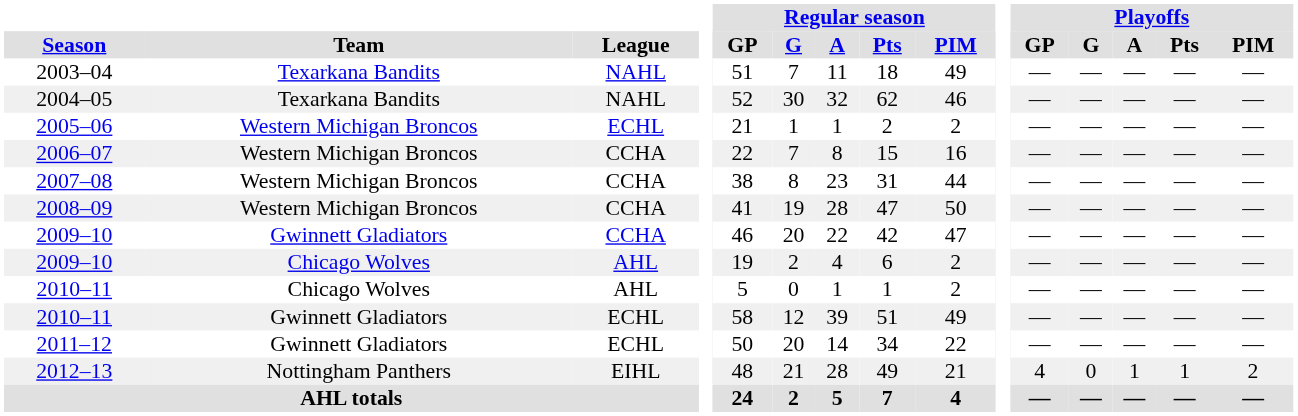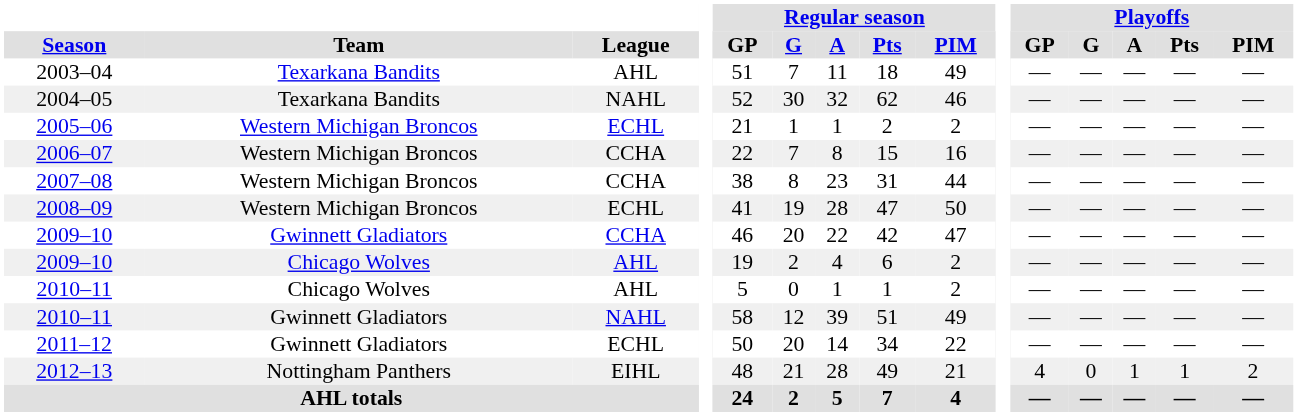 <table BORDER="0" CELLPADDING="1" CELLSPACING="0" width="75%" style="text-align:center">
 <tr bgcolor="#e0e0e0">
 <th colspan="3" bgcolor="#ffffff"> </th>
 <th rowspan="99" bgcolor="#ffffff"> </th>
 <th colspan="5"><a href='#'>Regular season</a></th>
 <th rowspan="99" bgcolor="#ffffff"> </th>
 <th colspan="5"><a href='#'>Playoffs</a></th>
 </tr>
 <tr bgcolor="#e0e0e0">
 <th><a href='#'>Season</a></th>
 <th>Team</th>
 <th>League</th>
 <th>GP</th>
 <th><a href='#'>G</a></th>
 <th><a href='#'>A</a></th>
 <th><a href='#'>Pts</a></th>
 <th><a href='#'>PIM</a></th>
 <th>GP</th>
 <th>G</th>
 <th>A</th>
 <th>Pts</th>
 <th>PIM</th>
 </tr>
 <tr>
 <td>2003–04</td>
 <td><a href='#'>Texarkana Bandits</a></td>
-<td><a href='#'>NAHL</a></td>
+<td>AHL</td>
 <td>51</td>
 <td>7</td>
 <td>11</td>
 <td>18</td>
 <td>49</td>
 <td>—</td>
 <td>—</td>
 <td>—</td>
 <td>—</td>
 <td>—</td>
 </tr>
 <tr bgcolor="#f0f0f0">
 <td>2004–05</td>
 <td>Texarkana Bandits</td>
 <td>NAHL</td>
 <td>52</td>
 <td>30</td>
 <td>32</td>
 <td>62</td>
 <td>46</td>
 <td>—</td>
 <td>—</td>
 <td>—</td>
 <td>—</td>
 <td>—</td>
 </tr>
 <tr>
 <td><a href='#'>2005–06</a></td>
 <td><a href='#'>Western Michigan Broncos</a></td>
 <td><a href='#'>ECHL</a></td>
 <td>21</td>
 <td>1</td>
 <td>1</td>
 <td>2</td>
 <td>2</td>
 <td>—</td>
 <td>—</td>
 <td>—</td>
 <td>—</td>
 <td>—</td>
 </tr>
 <tr bgcolor="#f0f0f0">
 <td><a href='#'>2006–07</a></td>
 <td>Western Michigan Broncos</td>
 <td>CCHA</td>
 <td>22</td>
 <td>7</td>
 <td>8</td>
 <td>15</td>
 <td>16</td>
 <td>—</td>
 <td>—</td>
 <td>—</td>
 <td>—</td>
 <td>—</td>
 </tr>
 <tr>
 <td><a href='#'>2007–08</a></td>
 <td>Western Michigan Broncos</td>
 <td>CCHA</td>
 <td>38</td>
 <td>8</td>
 <td>23</td>
 <td>31</td>
 <td>44</td>
 <td>—</td>
 <td>—</td>
 <td>—</td>
 <td>—</td>
 <td>—</td>
 </tr>
 <tr bgcolor="#f0f0f0">
 <td><a href='#'>2008–09</a></td>
 <td>Western Michigan Broncos</td>
-<td>CCHA</td>
+<td>ECHL</td>
 <td>41</td>
 <td>19</td>
 <td>28</td>
 <td>47</td>
 <td>50</td>
 <td>—</td>
 <td>—</td>
 <td>—</td>
 <td>—</td>
 <td>—</td>
 </tr>
 <tr>
 <td><a href='#'>2009–10</a></td>
 <td><a href='#'>Gwinnett Gladiators</a></td>
 <td><a href='#'>CCHA</a></td>
 <td>46</td>
 <td>20</td>
 <td>22</td>
 <td>42</td>
 <td>47</td>
 <td>—</td>
 <td>—</td>
 <td>—</td>
 <td>—</td>
 <td>—</td>
 </tr>
 <tr bgcolor="#f0f0f0">
 <td><a href='#'>2009–10</a></td>
 <td><a href='#'>Chicago Wolves</a></td>
 <td><a href='#'>AHL</a></td>
 <td>19</td>
 <td>2</td>
 <td>4</td>
 <td>6</td>
 <td>2</td>
 <td>—</td>
 <td>—</td>
 <td>—</td>
 <td>—</td>
 <td>—</td>
 </tr>
 <tr>
 <td><a href='#'>2010–11</a></td>
 <td>Chicago Wolves</td>
 <td>AHL</td>
 <td>5</td>
 <td>0</td>
 <td>1</td>
 <td>1</td>
 <td>2</td>
 <td>—</td>
 <td>—</td>
 <td>—</td>
 <td>—</td>
 <td>—</td>
 </tr>
 <tr bgcolor="#f0f0f0">
 <td><a href='#'>2010–11</a></td>
 <td>Gwinnett Gladiators</td>
-<td>ECHL</td>
+<td><a href='#'>NAHL</a></td>
 <td>58</td>
 <td>12</td>
 <td>39</td>
 <td>51</td>
 <td>49</td>
 <td>—</td>
 <td>—</td>
 <td>—</td>
 <td>—</td>
 <td>—</td>
 </tr>
 <tr>
 <td><a href='#'>2011–12</a></td>
 <td>Gwinnett Gladiators</td>
 <td>ECHL</td>
 <td>50</td>
 <td>20</td>
 <td>14</td>
 <td>34</td>
 <td>22</td>
 <td>—</td>
 <td>—</td>
 <td>—</td>
 <td>—</td>
 <td>—</td>
 </tr>
 <tr bgcolor="#f0f0f0">
 <td><a href='#'>2012–13</a></td>
 <td>Nottingham Panthers</td>
 <td>EIHL</td>
 <td>48</td>
 <td>21</td>
 <td>28</td>
 <td>49</td>
 <td>21</td>
 <td>4</td>
 <td>0</td>
 <td>1</td>
 <td>1</td>
 <td>2</td>
 </tr>
 <tr bgcolor="#e0e0e0">
 <th colspan="3">AHL totals</th>
 <th>24</th>
 <th>2</th>
 <th>5</th>
 <th>7</th>
 <th>4</th>
 <th>—</th>
 <th>—</th>
 <th>—</th>
 <th>—</th>
 <th>—</th>
 </tr>
 </table>
